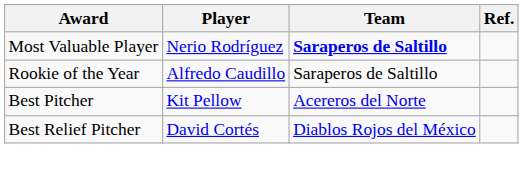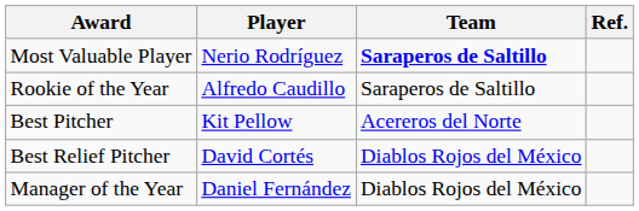 <table class="wikitable">
 <tr>
 <th>Award</th>
 <th>Player</th>
 <th>Team</th>
 <th>Ref.</th>
 </tr>
 <tr>
 <td scope="row">Most Valuable Player</td>
 <td> <a href='#'>Nerio Rodríguez</a></td>
 <td><strong><a href='#'>Saraperos de Saltillo</a></strong></td>
 <td align=center></td>
 </tr>
 <tr>
 <td scope="row">Rookie of the Year</td>
 <td> <a href='#'>Alfredo Caudillo</a></td>
 <td>Saraperos de Saltillo</td>
 <td align=center></td>
 </tr>
 <tr>
 <td scope="row">Best Pitcher</td>
 <td> <a href='#'>Kit Pellow</a></td>
 <td><a href='#'>Acereros del Norte</a></td>
 <td align=center></td>
 </tr>
 <tr>
 <td scope="row">Best Relief Pitcher</td>
 <td> <a href='#'>David Cortés</a></td>
 <td><a href='#'>Diablos Rojos del México</a></td>
 <td align=center></td>
 </tr>
+<tr>
+<td scope="row">Manager of the Year</td>
+<td> <a href='#'>Daniel Fernández</a></td>
+<td>Diablos Rojos del México</td>
+<td align=center></td>
+</tr>
 </table>
